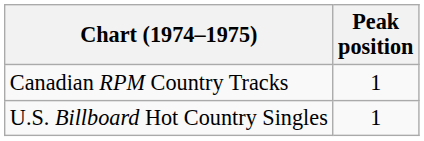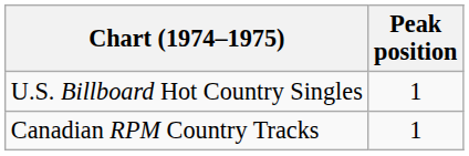 <table class="wikitable sortable">
 <tr>
 <th align="left">Chart (1974–1975)</th>
 <th align="center">Peak<br>position</th>
 </tr>
 <tr>
+<td align="left">U.S. <em>Billboard</em> Hot Country Singles</td>
+<td align="center">1</td>
+</tr>
+<tr>
 <td align="left">Canadian <em>RPM</em> Country Tracks</td>
 <td align="center">1</td>
 </tr>
-<tr>
-<td align="left">U.S. <em>Billboard</em> Hot Country Singles</td>
-<td align="center">1</td>
-</tr>
 </table>
